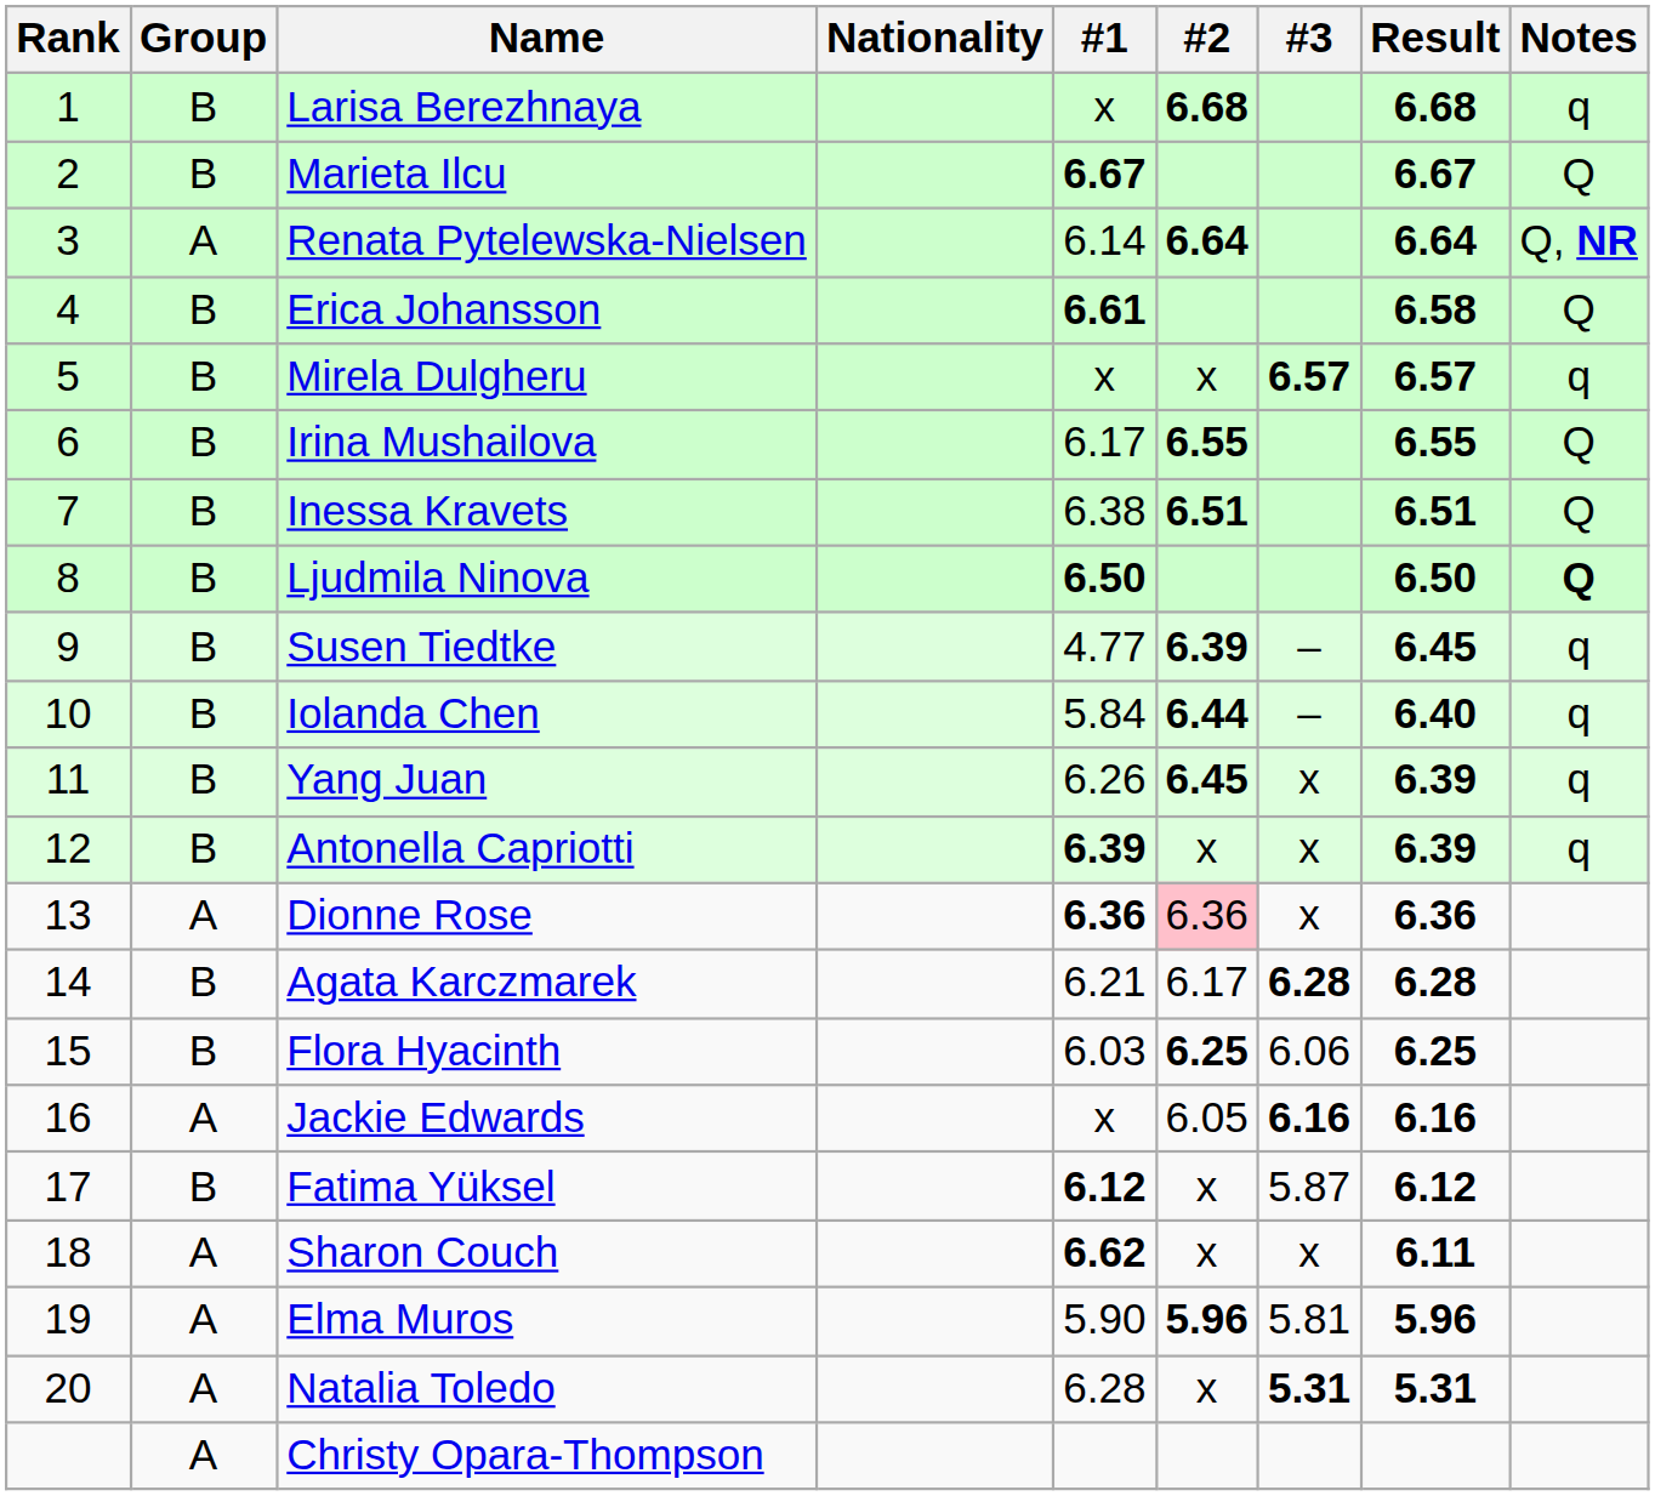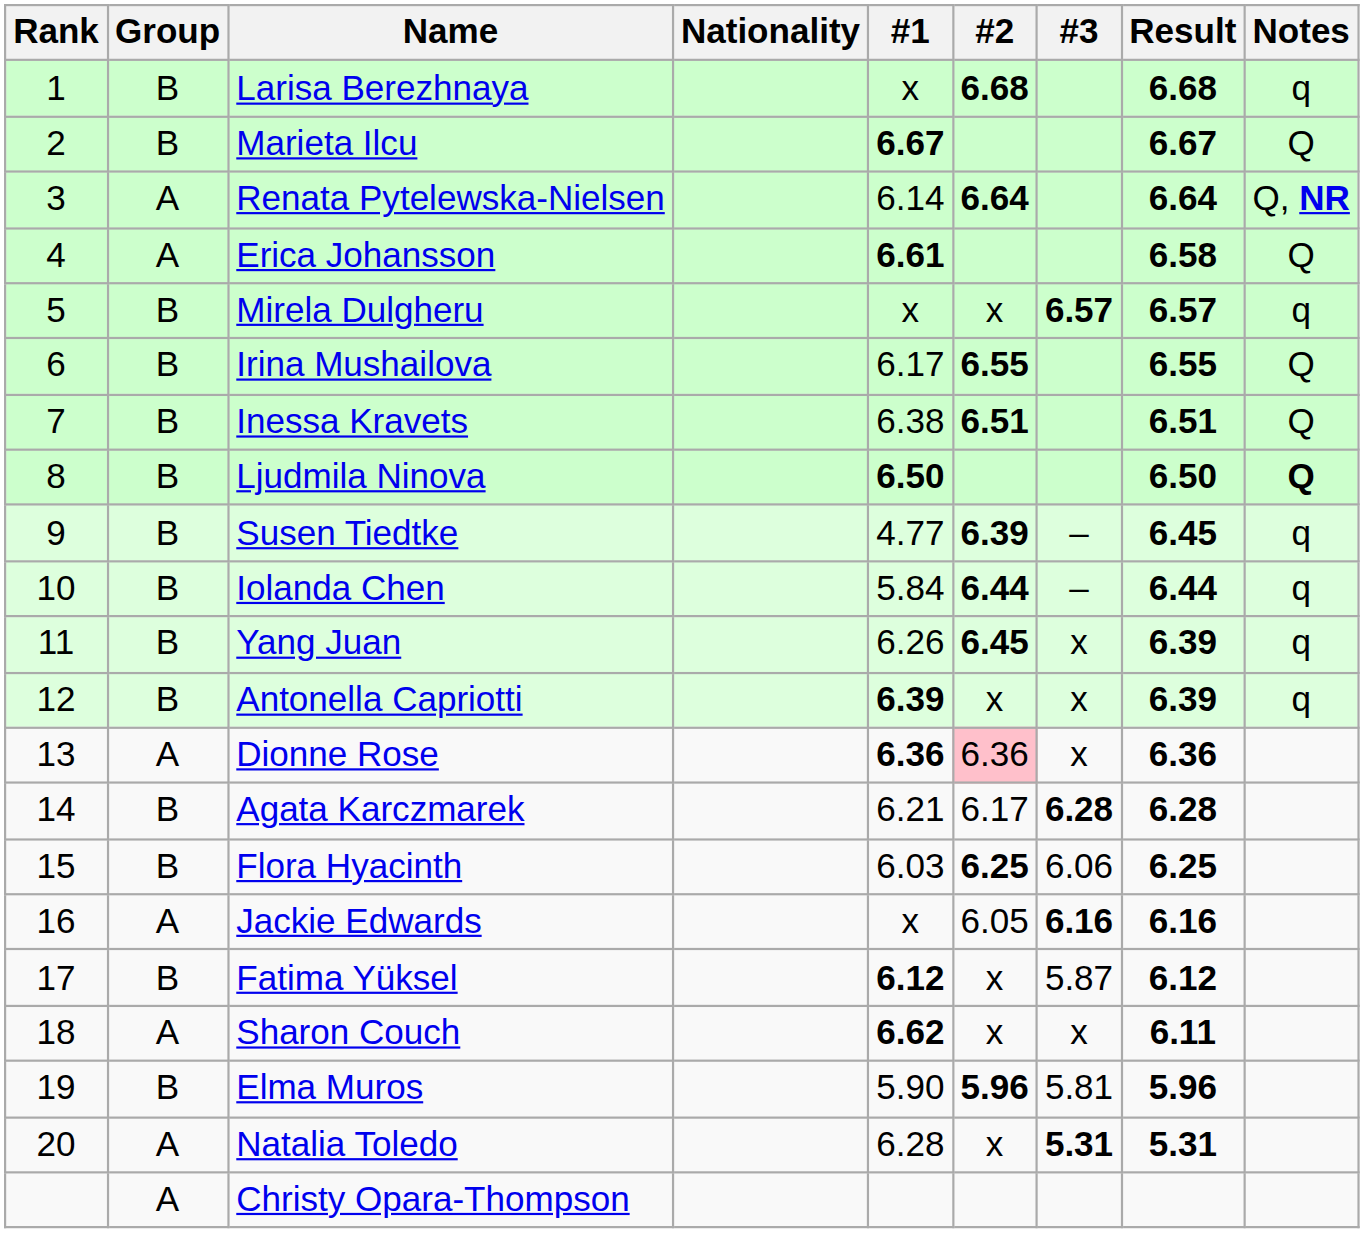 <table class="wikitable sortable" style="text-align:center">
 <tr>
 <th>Rank</th>
 <th>Group</th>
 <th>Name</th>
 <th>Nationality</th>
 <th>#1</th>
 <th>#2</th>
 <th>#3</th>
 <th>Result</th>
 <th>Notes</th>
 </tr>
 <tr bgcolor=ccffcc>
 <td>1</td>
 <td>B</td>
 <td align="left"><a href='#'>Larisa Berezhnaya</a></td>
 <td align=left></td>
 <td>x</td>
 <td><strong>6.68</strong></td>
 <td></td>
 <td><strong>6.68</strong></td>
 <td>q</td>
 </tr>
 <tr bgcolor=ccffcc>
 <td>2</td>
 <td>B</td>
 <td align="left"><a href='#'>Marieta Ilcu</a></td>
 <td align=left></td>
 <td><strong>6.67</strong></td>
 <td></td>
 <td></td>
 <td><strong>6.67</strong></td>
 <td>Q</td>
 </tr>
 <tr bgcolor=ccffcc>
 <td>3</td>
 <td>A</td>
 <td align="left"><a href='#'>Renata Pytelewska-Nielsen</a></td>
 <td align=left></td>
 <td>6.14</td>
 <td><strong>6.64</strong></td>
 <td></td>
 <td><strong>6.64</strong></td>
 <td>Q, <strong><a href='#'>NR</a></strong></td>
 </tr>
 <tr bgcolor=ccffcc>
 <td>4</td>
-<td>B</td>
+<td>A</td>
 <td align="left"><a href='#'>Erica Johansson</a></td>
 <td align=left></td>
 <td><strong>6.61</strong></td>
 <td></td>
 <td></td>
 <td><strong>6.58</strong></td>
 <td>Q</td>
 </tr>
 <tr bgcolor=ccffcc>
 <td>5</td>
 <td>B</td>
 <td align="left"><a href='#'>Mirela Dulgheru</a></td>
 <td align=left></td>
 <td>x</td>
 <td>x</td>
 <td><strong>6.57</strong></td>
 <td><strong>6.57</strong></td>
 <td>q</td>
 </tr>
 <tr bgcolor=ccffcc>
 <td>6</td>
 <td>B</td>
 <td align="left"><a href='#'>Irina Mushailova</a></td>
 <td align=left></td>
 <td>6.17</td>
 <td><strong>6.55</strong></td>
 <td></td>
 <td><strong>6.55</strong></td>
 <td>Q</td>
 </tr>
 <tr bgcolor=ccffcc>
 <td>7</td>
 <td>B</td>
 <td align="left"><a href='#'>Inessa Kravets</a></td>
 <td align=left></td>
 <td>6.38</td>
 <td><strong>6.51</strong></td>
 <td></td>
 <td><strong>6.51</strong></td>
 <td>Q</td>
 </tr>
 <tr bgcolor=ccffcc>
 <td>8</td>
 <td>B</td>
 <td align="left"><a href='#'>Ljudmila Ninova</a></td>
 <td align=left></td>
 <td><strong>6.50</strong></td>
 <td></td>
 <td></td>
 <td><strong>6.50</strong></td>
 <td><strong>Q</strong></td>
 </tr>
 <tr bgcolor=ddffdd>
 <td>9</td>
 <td>B</td>
 <td align="left"><a href='#'>Susen Tiedtke</a></td>
 <td align=left></td>
 <td>4.77</td>
 <td><strong>6.39</strong></td>
 <td>–</td>
 <td><strong>6.45</strong></td>
 <td>q</td>
 </tr>
 <tr bgcolor=ddffdd>
 <td>10</td>
 <td>B</td>
 <td align="left"><a href='#'>Iolanda Chen</a></td>
 <td align=left></td>
 <td>5.84</td>
 <td><strong>6.44</strong></td>
 <td>–</td>
-<td><strong>6.40</strong></td>
+<td><strong>6.44</strong></td>
 <td>q</td>
 </tr>
 <tr bgcolor=ddffdd>
 <td>11</td>
 <td>B</td>
 <td align="left"><a href='#'>Yang Juan</a></td>
 <td align=left></td>
 <td>6.26</td>
 <td><strong>6.45</strong></td>
 <td>x</td>
 <td><strong>6.39</strong></td>
 <td>q</td>
 </tr>
 <tr bgcolor=ddffdd>
 <td>12</td>
 <td>B</td>
 <td align="left"><a href='#'>Antonella Capriotti</a></td>
 <td align=left></td>
 <td><strong>6.39</strong></td>
 <td>x</td>
 <td>x</td>
 <td><strong>6.39</strong></td>
 <td>q</td>
 </tr>
 <tr>
 <td>13</td>
 <td>A</td>
 <td align="left"><a href='#'>Dionne Rose</a></td>
 <td align=left></td>
 <td><strong>6.36</strong></td>
 <td style="background: pink;">6.36</td>
 <td>x</td>
 <td><strong>6.36</strong></td>
 <td></td>
 </tr>
 <tr>
 <td>14</td>
 <td>B</td>
 <td align="left"><a href='#'>Agata Karczmarek</a></td>
 <td align=left></td>
 <td>6.21</td>
 <td>6.17</td>
 <td><strong>6.28</strong></td>
 <td><strong>6.28</strong></td>
 <td></td>
 </tr>
 <tr>
 <td>15</td>
 <td>B</td>
 <td align="left"><a href='#'>Flora Hyacinth</a></td>
 <td align=left></td>
 <td>6.03</td>
 <td><strong>6.25</strong></td>
 <td>6.06</td>
 <td><strong>6.25</strong></td>
 <td></td>
 </tr>
 <tr>
 <td>16</td>
 <td>A</td>
 <td align="left"><a href='#'>Jackie Edwards</a></td>
 <td align=left></td>
 <td>x</td>
 <td>6.05</td>
 <td><strong>6.16</strong></td>
 <td><strong>6.16</strong></td>
 <td></td>
 </tr>
 <tr>
 <td>17</td>
 <td>B</td>
 <td align="left"><a href='#'>Fatima Yüksel</a></td>
 <td align=left></td>
 <td><strong>6.12</strong></td>
 <td>x</td>
 <td>5.87</td>
 <td><strong>6.12</strong></td>
 <td></td>
 </tr>
 <tr>
 <td>18</td>
 <td>A</td>
 <td align="left"><a href='#'>Sharon Couch</a></td>
 <td align=left></td>
 <td><strong>6.62</strong></td>
 <td>x</td>
 <td>x</td>
 <td><strong>6.11</strong></td>
 <td></td>
 </tr>
 <tr>
 <td>19</td>
-<td>A</td>
+<td>B</td>
 <td align="left"><a href='#'>Elma Muros</a></td>
 <td align=left></td>
 <td>5.90</td>
 <td><strong>5.96</strong></td>
 <td>5.81</td>
 <td><strong>5.96</strong></td>
 <td></td>
 </tr>
 <tr>
 <td>20</td>
 <td>A</td>
 <td align="left"><a href='#'>Natalia Toledo</a></td>
 <td align=left></td>
 <td>6.28</td>
 <td>x</td>
 <td><strong>5.31</strong></td>
 <td><strong>5.31</strong></td>
 <td></td>
 </tr>
 <tr>
 <td></td>
 <td>A</td>
 <td align="left"><a href='#'>Christy Opara-Thompson</a></td>
 <td align=left></td>
 <td></td>
 <td></td>
 <td></td>
 <td><strong></strong></td>
 <td></td>
 </tr>
 </table>
